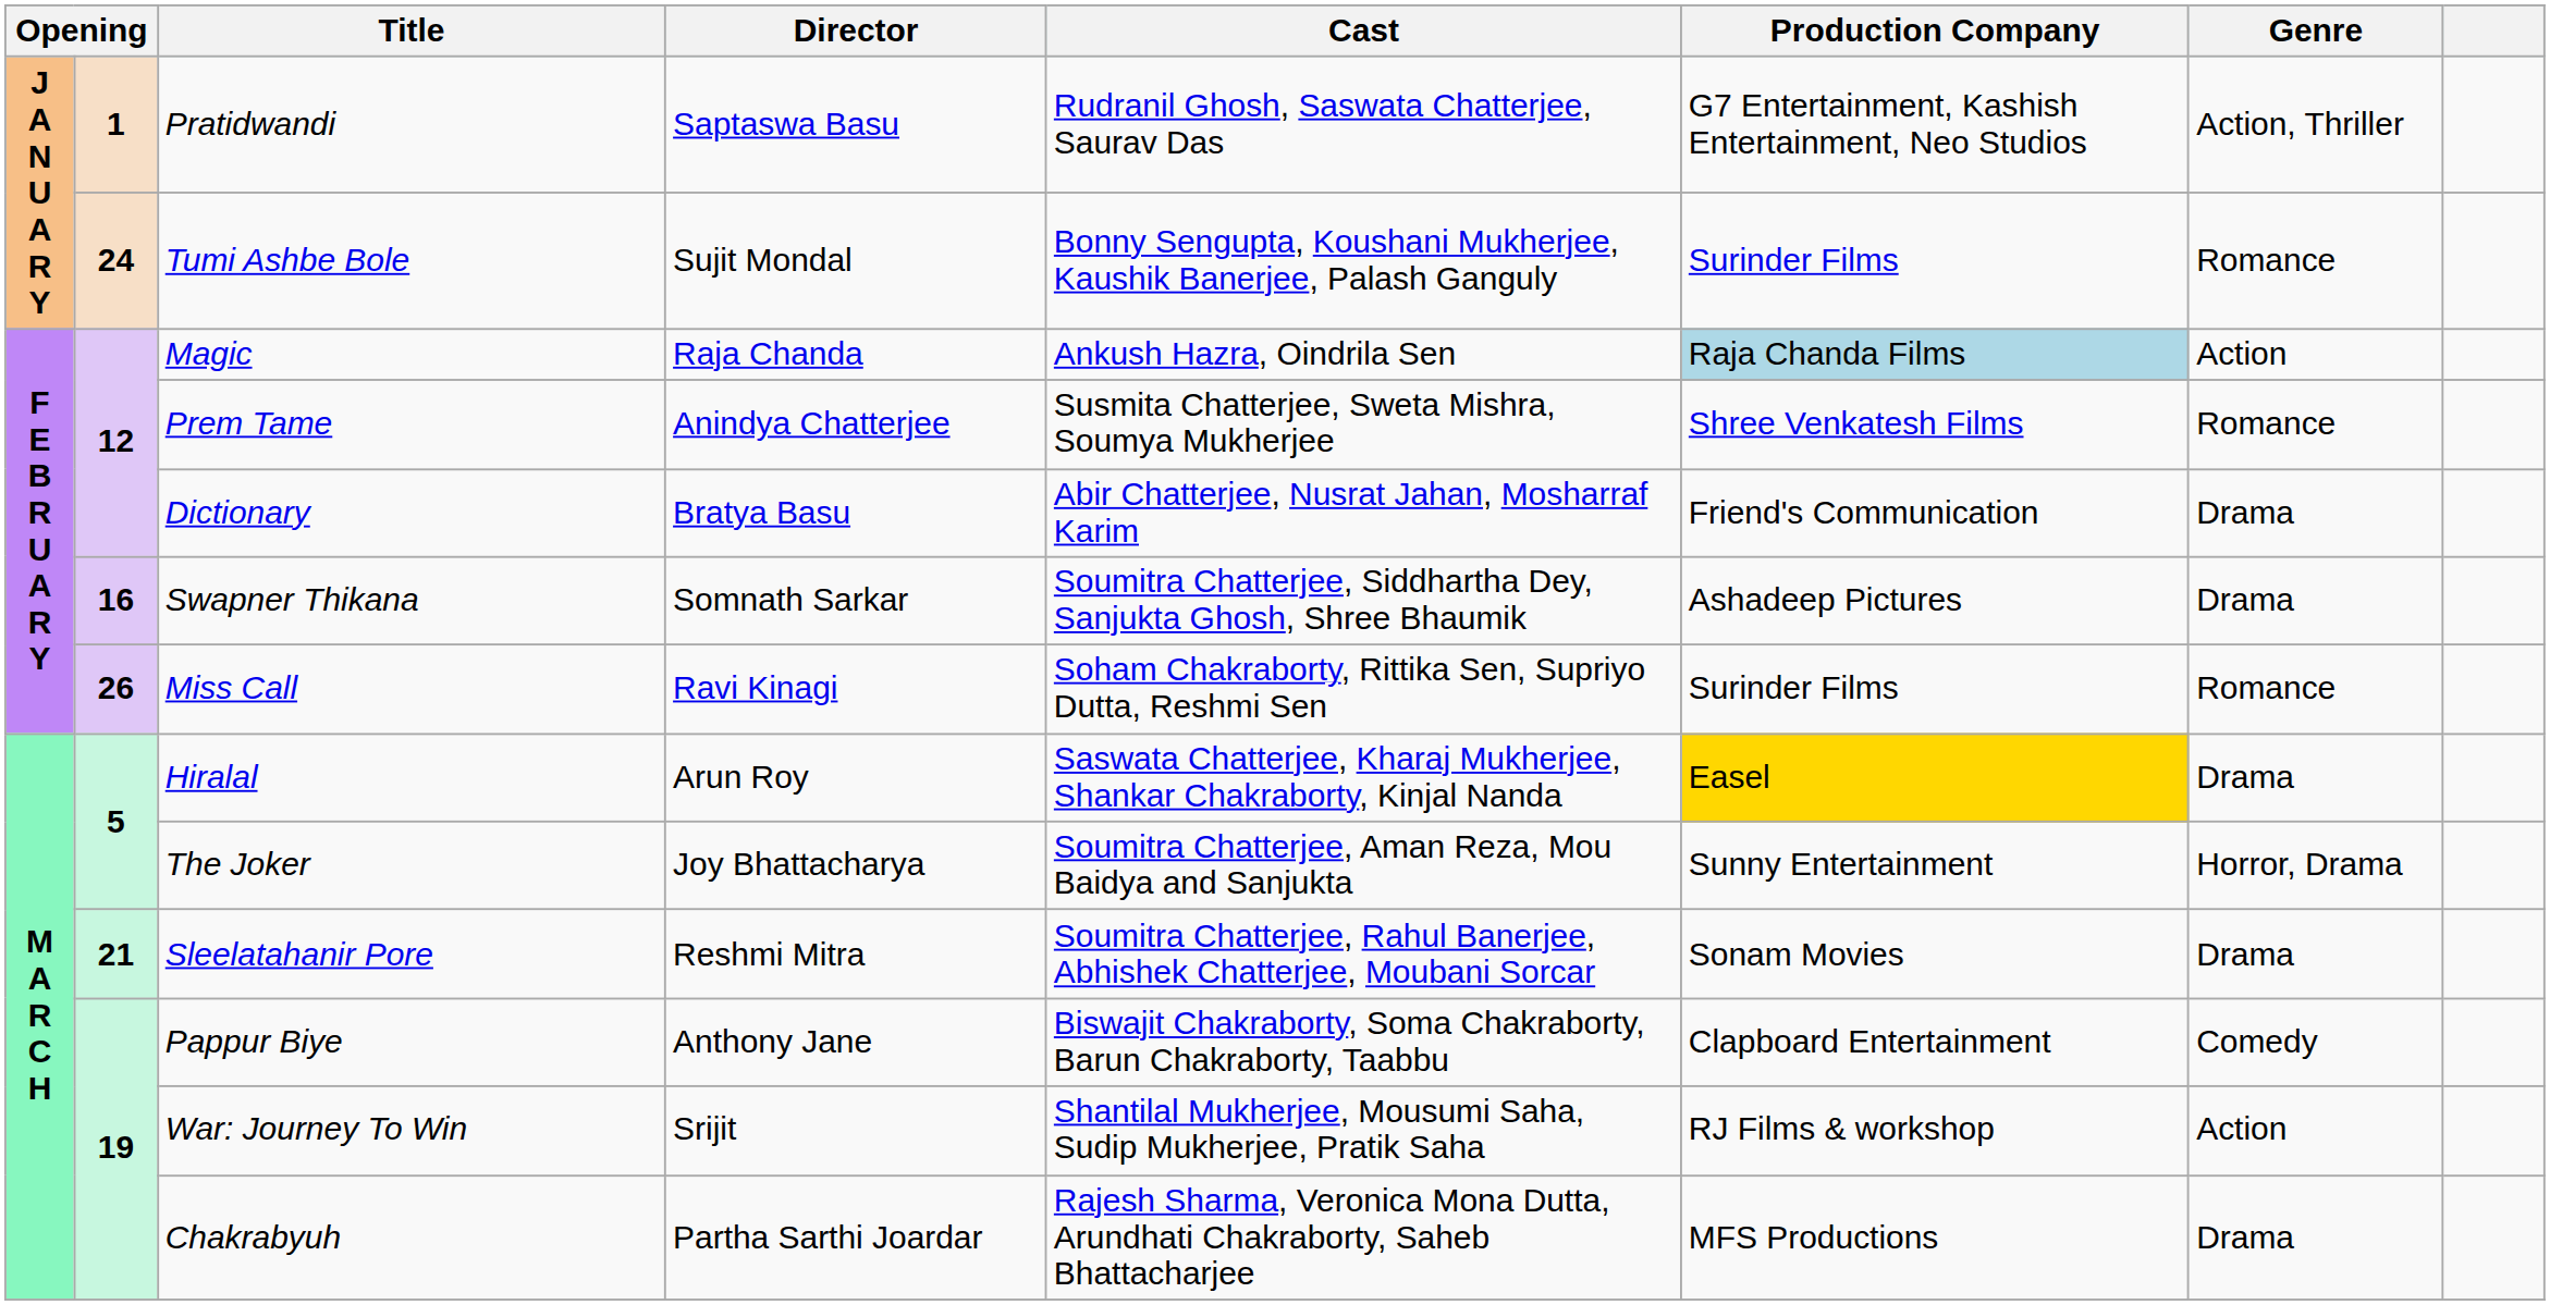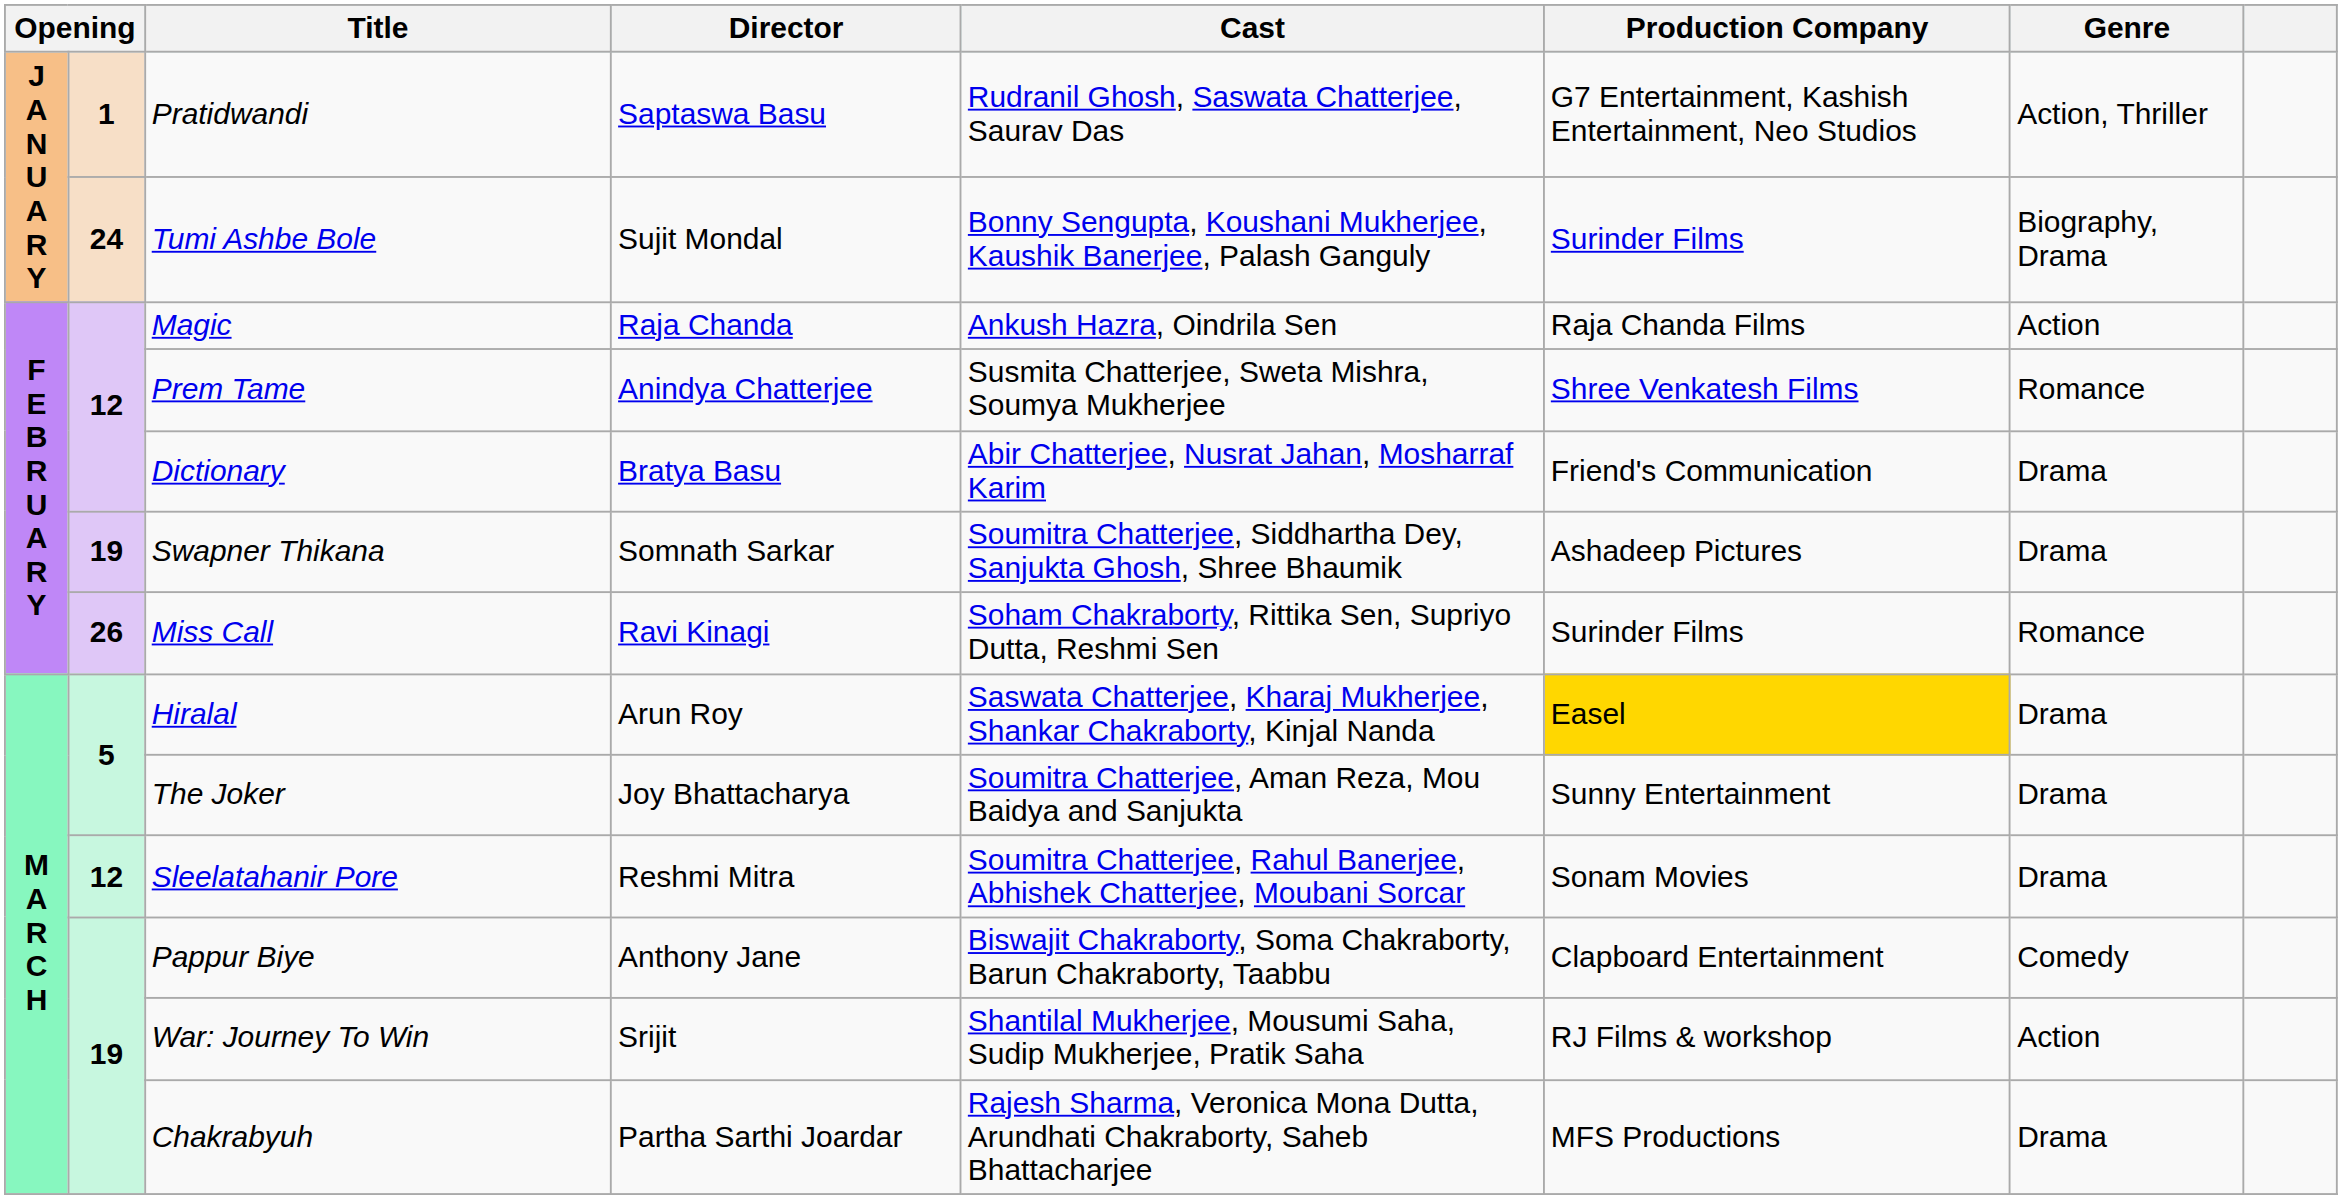 <table class="wikitable sortable">
 <tr style="background:#b0e0e6; text-align:center;">
 <th colspan="2" style="width:6%;"><strong>Opening</strong></th>
 <th style="width:20%;"><strong>Title</strong></th>
 <th style="width:15%;"><strong>Director</strong></th>
 <th style="width:25%;"><strong>Cast</strong></th>
 <th style="width:20%;"><strong>Production Company</strong></th>
 <th style="width:10%;"><strong>Genre</strong></th>
 <th style="width:4%;"><strong></strong></th>
 </tr>
 <tr>
 <th rowspan="2" style="text-align:center; background:#f7bf87">J<br>A<br>N<br>U<br>A<br>R<br>Y</th>
 <td rowspan="1" style="text-align:center; background:#f7dfc7"><strong>1</strong></td>
 <td><em>Pratidwandi</em></td>
 <td><a href='#'>Saptaswa Basu</a></td>
 <td><a href='#'>Rudranil Ghosh</a>, <a href='#'>Saswata Chatterjee</a>, Saurav Das</td>
 <td>G7 Entertainment, Kashish Entertainment, Neo Studios</td>
 <td>Action, Thriller</td>
 <td></td>
 </tr>
 <tr>
 <td rowspan="1" style="text-align:center; background:#f7dfc7"><strong>24</strong></td>
 <td><em><a href='#'>Tumi Ashbe Bole</a></em></td>
 <td>Sujit Mondal</td>
 <td><a href='#'>Bonny Sengupta</a>, <a href='#'>Koushani Mukherjee</a>, <a href='#'>Kaushik Banerjee</a>, Palash Ganguly</td>
 <td><a href='#'>Surinder Films</a></td>
-<td>Romance</td>
+<td>Biography, Drama</td>
 <td></td>
 </tr>
 <tr>
 <th rowspan="5" style="text-align:center; background:#bf87f7">F<br>E<br>B<br>R<br>U<br>A<br>R<br>Y</th>
 <td rowspan="3" style="text-align:center; background:#dfc7f7"><strong>12</strong></td>
 <td><em><a href='#'>Magic</a></em></td>
 <td><a href='#'>Raja Chanda</a></td>
 <td><a href='#'>Ankush Hazra</a>, Oindrila Sen</td>
-<td style="background: lightblue;">Raja Chanda Films</td>
+<td>Raja Chanda Films</td>
 <td>Action</td>
 <td></td>
 </tr>
 <tr>
 <td><em><a href='#'>Prem Tame</a></em></td>
 <td><a href='#'>Anindya Chatterjee</a></td>
 <td>Susmita Chatterjee, Sweta Mishra, Soumya Mukherjee</td>
 <td><a href='#'>Shree Venkatesh Films</a></td>
 <td>Romance</td>
 <td></td>
 </tr>
 <tr>
 <td><em><a href='#'>Dictionary</a></em></td>
 <td><a href='#'>Bratya Basu</a></td>
 <td><a href='#'>Abir Chatterjee</a>, <a href='#'>Nusrat Jahan</a>, <a href='#'>Mosharraf Karim</a></td>
 <td>Friend's Communication</td>
 <td>Drama</td>
 <td></td>
 </tr>
 <tr>
-<td rowspan="1" style="text-align:center; background:#dfc7f7"><strong>16</strong></td>
+<td rowspan="1" style="text-align:center; background:#dfc7f7"><strong>19</strong></td>
 <td><em>Swapner Thikana</em></td>
 <td>Somnath Sarkar</td>
 <td><a href='#'>Soumitra Chatterjee</a>, Siddhartha Dey, <a href='#'>Sanjukta Ghosh</a>, Shree Bhaumik</td>
 <td>Ashadeep Pictures</td>
 <td>Drama</td>
 <td></td>
 </tr>
 <tr>
 <td rowspan="1" style="text-align:center; background:#dfc7f7"><strong>26</strong></td>
 <td><em><a href='#'>Miss Call</a></em></td>
 <td><a href='#'>Ravi Kinagi</a></td>
 <td><a href='#'>Soham Chakraborty</a>, Rittika Sen, Supriyo Dutta, Reshmi Sen</td>
 <td>Surinder Films</td>
 <td>Romance</td>
 <td></td>
 </tr>
 <tr>
 <th rowspan="6" style="text-align:center; background:#87f7bf">M<br>A<br>R<br>C<br>H</th>
 <td rowspan="2" style="text-align:center; background:#c7f7df"><strong>5</strong></td>
 <td><a href='#'><em>Hiralal</em></a></td>
 <td>Arun Roy</td>
 <td><a href='#'>Saswata Chatterjee</a>, <a href='#'>Kharaj Mukherjee</a>, <a href='#'>Shankar Chakraborty</a>, Kinjal Nanda</td>
 <td style="background: gold;">Easel</td>
 <td>Drama</td>
 <td></td>
 </tr>
 <tr>
 <td><em>The Joker</em></td>
 <td>Joy Bhattacharya</td>
 <td><a href='#'>Soumitra Chatterjee</a>, Aman Reza, Mou Baidya and Sanjukta</td>
 <td>Sunny Entertainment</td>
-<td>Horror, Drama</td>
+<td>Drama</td>
 <td></td>
 </tr>
 <tr>
-<td rowspan="1" style="text-align:center; background:#c7f7df"><strong>21</strong></td>
+<td rowspan="1" style="text-align:center; background:#c7f7df"><strong>12</strong></td>
 <td><em><a href='#'>Sleelatahanir Pore</a></em></td>
 <td>Reshmi Mitra</td>
 <td><a href='#'>Soumitra Chatterjee</a>, <a href='#'>Rahul Banerjee</a>, <a href='#'>Abhishek Chatterjee</a>, <a href='#'>Moubani Sorcar</a></td>
 <td>Sonam Movies</td>
 <td>Drama</td>
 <td></td>
 </tr>
 <tr>
 <td rowspan="3" style="text-align:center; background:#c7f7df"><strong>19</strong></td>
 <td><em>Pappur Biye</em></td>
 <td>Anthony Jane</td>
 <td><a href='#'>Biswajit Chakraborty</a>, Soma Chakraborty, Barun Chakraborty, Taabbu</td>
 <td>Clapboard Entertainment</td>
 <td>Comedy</td>
 <td></td>
 </tr>
 <tr>
 <td><em>War: Journey To Win</em></td>
 <td>Srijit</td>
 <td><a href='#'>Shantilal Mukherjee</a>, Mousumi Saha, Sudip Mukherjee, Pratik Saha</td>
 <td>RJ Films & workshop</td>
 <td>Action</td>
 <td></td>
 </tr>
 <tr>
 <td><em>Chakrabyuh</em></td>
 <td>Partha Sarthi Joardar</td>
 <td><a href='#'>Rajesh Sharma</a>, Veronica Mona Dutta, Arundhati Chakraborty, Saheb Bhattacharjee</td>
 <td>MFS Productions</td>
 <td>Drama</td>
 <td></td>
 </tr>
 <tr>
 </tr>
 </table>
